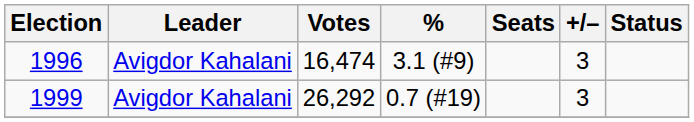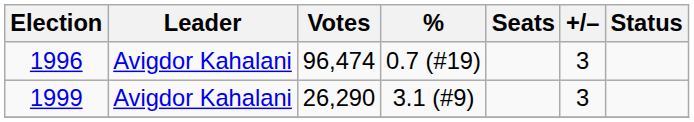 <table class=wikitable style=text-align:center>
 <tr>
 <th>Election</th>
 <th>Leader</th>
 <th>Votes</th>
 <th>%</th>
 <th>Seats</th>
 <th>+/–</th>
 <th>Status</th>
 </tr>
 <tr>
 <td><a href='#'>1996</a></td>
 <td><a href='#'>Avigdor Kahalani</a></td>
-<td>16,474</td>
-<td>3.1 (#9)</td>
+<td>96,474</td>
+<td>0.7 (#19)</td>
 <td></td>
 <td> 3</td>
 <td></td>
 </tr>
 <tr>
 <td><a href='#'>1999</a></td>
 <td><a href='#'>Avigdor Kahalani</a></td>
-<td>26,292</td>
-<td>0.7 (#19)</td>
+<td>26,290</td>
+<td>3.1 (#9)</td>
 <td></td>
 <td> 3</td>
 <td></td>
 </tr>
 <tr>
 </tr>
 </table>
